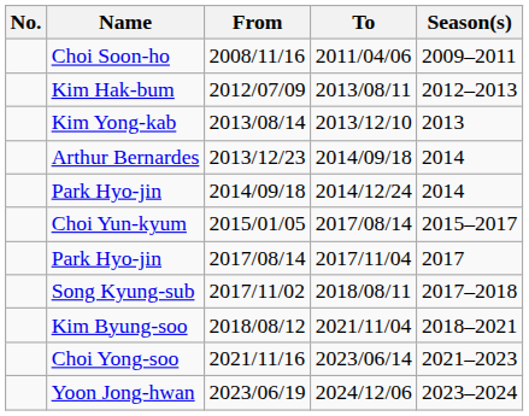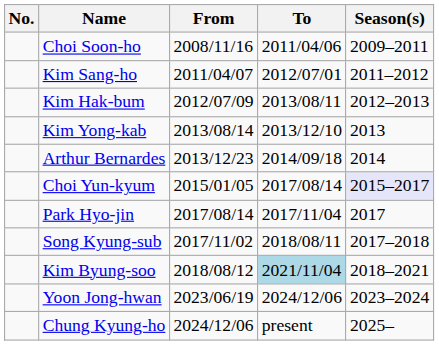 <table class="wikitable">
 <tr>
 <th>No.</th>
 <th>Name</th>
 <th>From</th>
 <th>To</th>
 <th>Season(s)</th>
 </tr>
 <tr>
 <td></td>
 <td> <a href='#'>Choi Soon-ho</a></td>
 <td>2008/11/16</td>
 <td>2011/04/06</td>
 <td>2009–2011</td>
+</tr>
+<tr>
+<td></td>
+<td> <a href='#'>Kim Sang-ho</a></td>
+<td>2011/04/07</td>
+<td>2012/07/01</td>
+<td>2011–2012</td>
 </tr>
 <tr>
 <td></td>
 <td> <a href='#'>Kim Hak-bum</a></td>
 <td>2012/07/09</td>
 <td>2013/08/11</td>
 <td>2012–2013</td>
 </tr>
 <tr>
 <td></td>
 <td> <a href='#'>Kim Yong-kab</a></td>
 <td>2013/08/14</td>
 <td>2013/12/10</td>
 <td>2013</td>
 </tr>
 <tr>
 <td></td>
 <td> <a href='#'>Arthur Bernardes</a></td>
 <td>2013/12/23</td>
 <td>2014/09/18</td>
 <td>2014</td>
 </tr>
 <tr>
 <td></td>
-<td> <a href='#'>Park Hyo-jin</a></td>
-<td>2014/09/18</td>
-<td>2014/12/24</td>
-<td>2014</td>
-</tr>
-<tr>
-<td></td>
 <td> <a href='#'>Choi Yun-kyum</a></td>
 <td>2015/01/05</td>
 <td>2017/08/14</td>
-<td>2015–2017</td>
+<td style="background: lavender;">2015–2017</td>
 </tr>
 <tr>
 <td></td>
 <td> <a href='#'>Park Hyo-jin</a></td>
 <td>2017/08/14</td>
 <td>2017/11/04</td>
 <td>2017</td>
 </tr>
 <tr>
 <td></td>
 <td> <a href='#'>Song Kyung-sub</a></td>
 <td>2017/11/02</td>
 <td>2018/08/11</td>
 <td>2017–2018</td>
 </tr>
 <tr>
 <td></td>
 <td> <a href='#'>Kim Byung-soo</a></td>
 <td>2018/08/12</td>
-<td>2021/11/04</td>
+<td style="background: lightblue;">2021/11/04</td>
 <td>2018–2021</td>
-</tr>
-<tr>
-<td></td>
-<td> <a href='#'>Choi Yong-soo</a></td>
-<td>2021/11/16</td>
-<td>2023/06/14</td>
-<td>2021–2023</td>
 </tr>
 <tr>
 <td></td>
 <td> <a href='#'>Yoon Jong-hwan</a></td>
 <td>2023/06/19</td>
 <td>2024/12/06</td>
 <td>2023–2024</td>
 </tr>
+<tr>
+<td></td>
+<td> <a href='#'>Chung Kyung-ho</a></td>
+<td>2024/12/06</td>
+<td>present</td>
+<td>2025–</td>
+</tr>
 </table>
